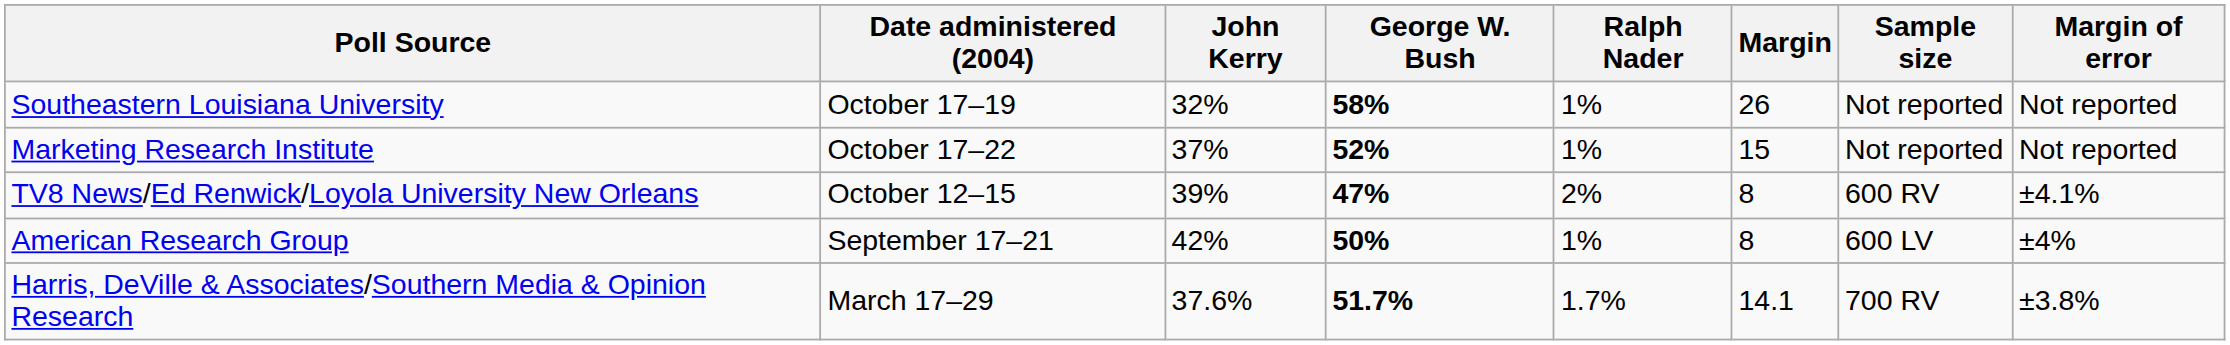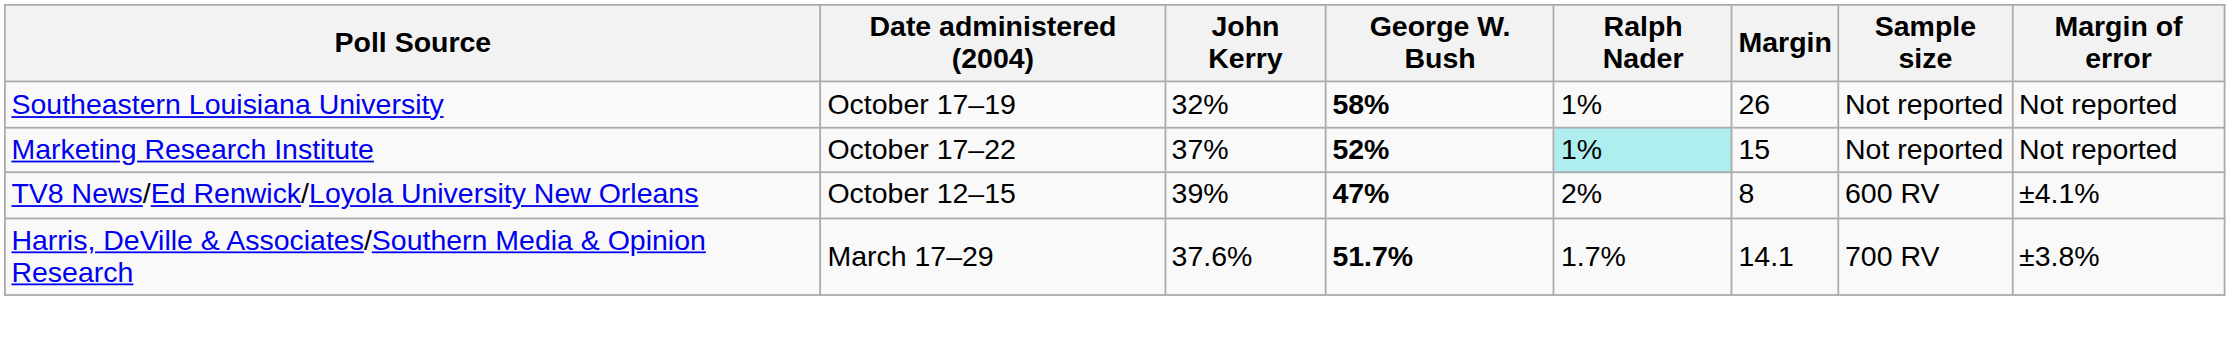 <table class="wikitable">
 <tr>
 <th>Poll Source</th>
 <th>Date administered (2004)</th>
 <th>John Kerry</th>
 <th>George W. Bush</th>
 <th>Ralph Nader</th>
 <th>Margin</th>
 <th>Sample size</th>
 <th>Margin of error</th>
 </tr>
 <tr>
 <td><a href='#'>Southeastern Louisiana University</a></td>
 <td>October 17–19</td>
 <td>32%</td>
 <td><strong>58%</strong></td>
 <td>1%</td>
 <td>26</td>
 <td>Not reported</td>
 <td>Not reported</td>
 </tr>
 <tr>
 <td><a href='#'>Marketing Research Institute</a></td>
 <td>October 17–22</td>
 <td>37%</td>
 <td><strong>52%</strong></td>
-<td>1%</td>
+<td style="background: paleturquoise;">1%</td>
 <td>15</td>
 <td>Not reported</td>
 <td>Not reported</td>
 </tr>
 <tr>
 <td><a href='#'>TV8 News</a>/<a href='#'>Ed Renwick</a>/<a href='#'>Loyola University New Orleans</a></td>
 <td>October 12–15</td>
 <td>39%</td>
 <td><strong>47%</strong></td>
 <td>2%</td>
 <td>8</td>
 <td>600 RV</td>
 <td>±4.1%</td>
 </tr>
 <tr>
-<td><a href='#'>American Research Group</a></td>
-<td>September 17–21</td>
-<td>42%</td>
-<td><strong>50%</strong></td>
-<td>1%</td>
-<td>8</td>
-<td>600 LV</td>
-<td>±4%</td>
-</tr>
-<tr>
 <td><a href='#'>Harris, DeVille & Associates</a>/<a href='#'>Southern Media & Opinion Research</a></td>
 <td>March 17–29</td>
 <td>37.6%</td>
 <td><strong>51.7%</strong></td>
 <td>1.7%</td>
 <td>14.1</td>
 <td>700 RV</td>
 <td>±3.8%</td>
 </tr>
 </table>
